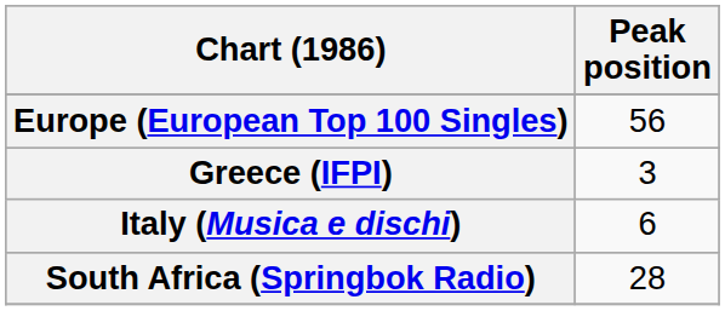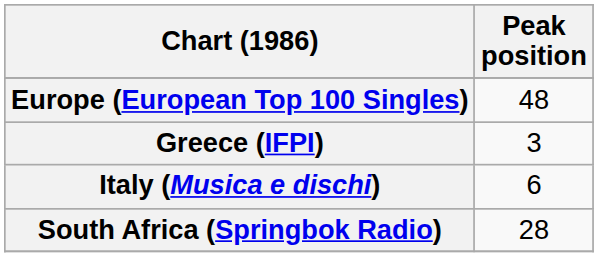 <table class="wikitable sortable plainrowheaders" style="text-align:center">
 <tr>
 <th>Chart (1986)</th>
 <th>Peak<br>position</th>
 </tr>
 <tr>
 </tr>
 <tr>
 </tr>
 <tr>
 <th scope="row">Europe (<a href='#'>European Top 100 Singles</a>)</th>
-<td align="center">56</td>
+<td align="center">48</td>
 </tr>
 <tr>
 <th scope="row">Greece (<a href='#'>IFPI</a>)</th>
 <td align="center">3</td>
 </tr>
 <tr>
 <th scope="row">Italy (<em><a href='#'>Musica e dischi</a></em>)</th>
 <td align="center">6</td>
 </tr>
 <tr>
 <th scope="row">South Africa (<a href='#'>Springbok Radio</a>)</th>
 <td align="center">28</td>
 </tr>
 <tr>
 </tr>
 <tr>
 </tr>
 </table>
